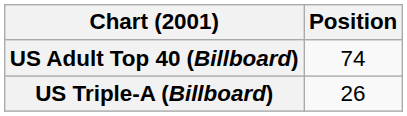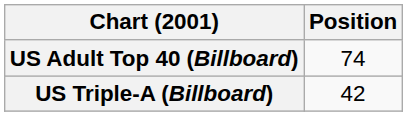 <table class="wikitable plainrowheaders" style="text-align:center">
 <tr>
 <th scope="col">Chart (2001)</th>
 <th scope="col">Position</th>
 </tr>
 <tr>
 <th scope="row">US Adult Top 40 (<em>Billboard</em>)</th>
 <td>74</td>
 </tr>
 <tr>
 <th scope="row">US Triple-A (<em>Billboard</em>)</th>
-<td>26</td>
+<td>42</td>
 </tr>
 </table>
